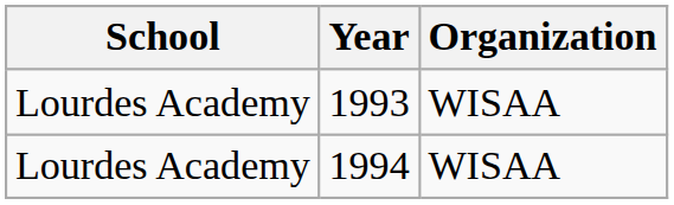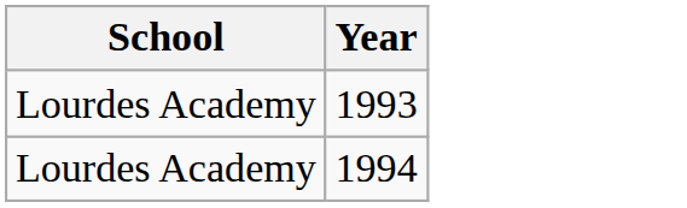 <table class="wikitable">
 <tr>
 <th>School</th>
 <th>Year</th>
-<th>Organization</th>
 </tr>
 <tr>
 <td>Lourdes Academy</td>
 <td>1993</td>
-<td>WISAA</td>
 </tr>
 <tr>
 <td>Lourdes Academy</td>
 <td>1994</td>
-<td>WISAA</td>
 </tr>
 </table>
